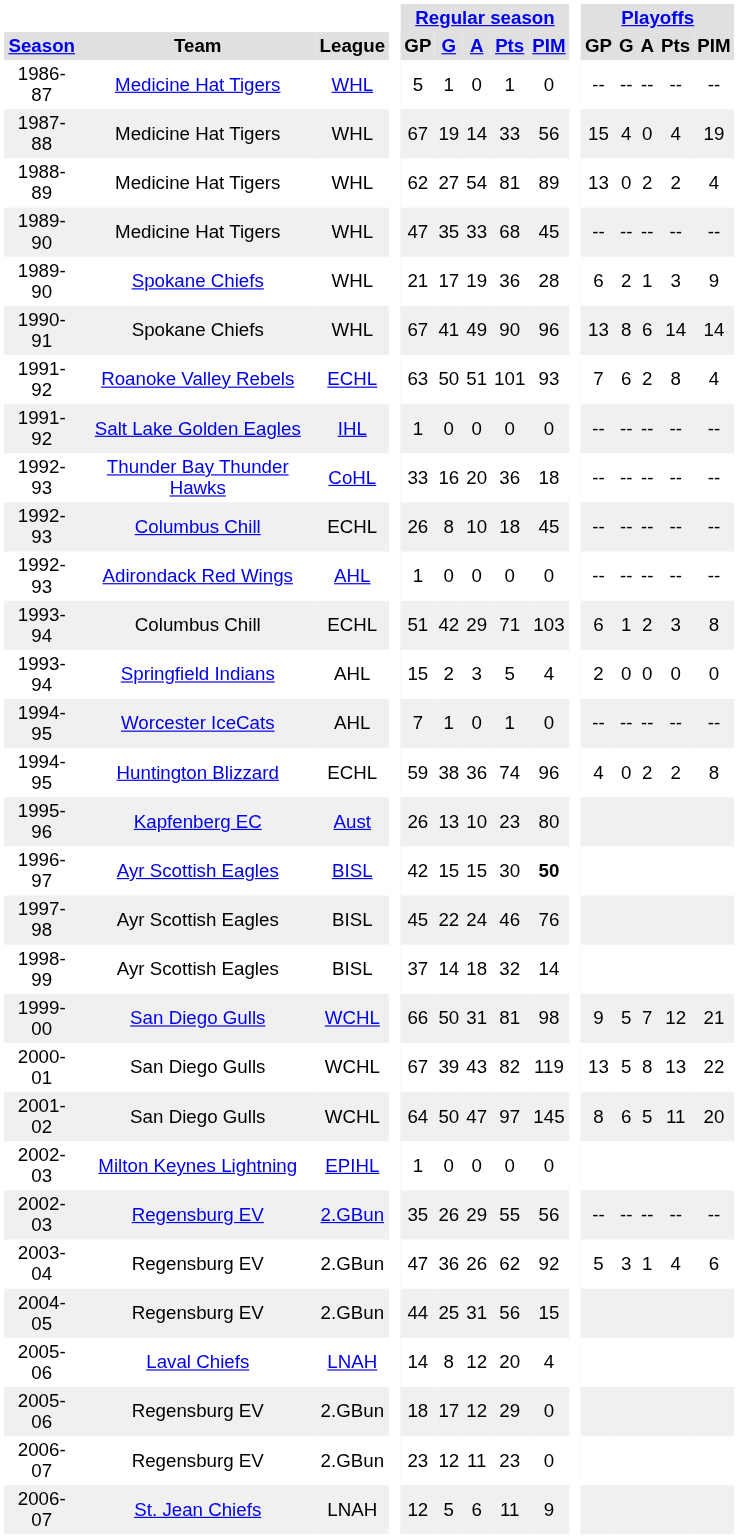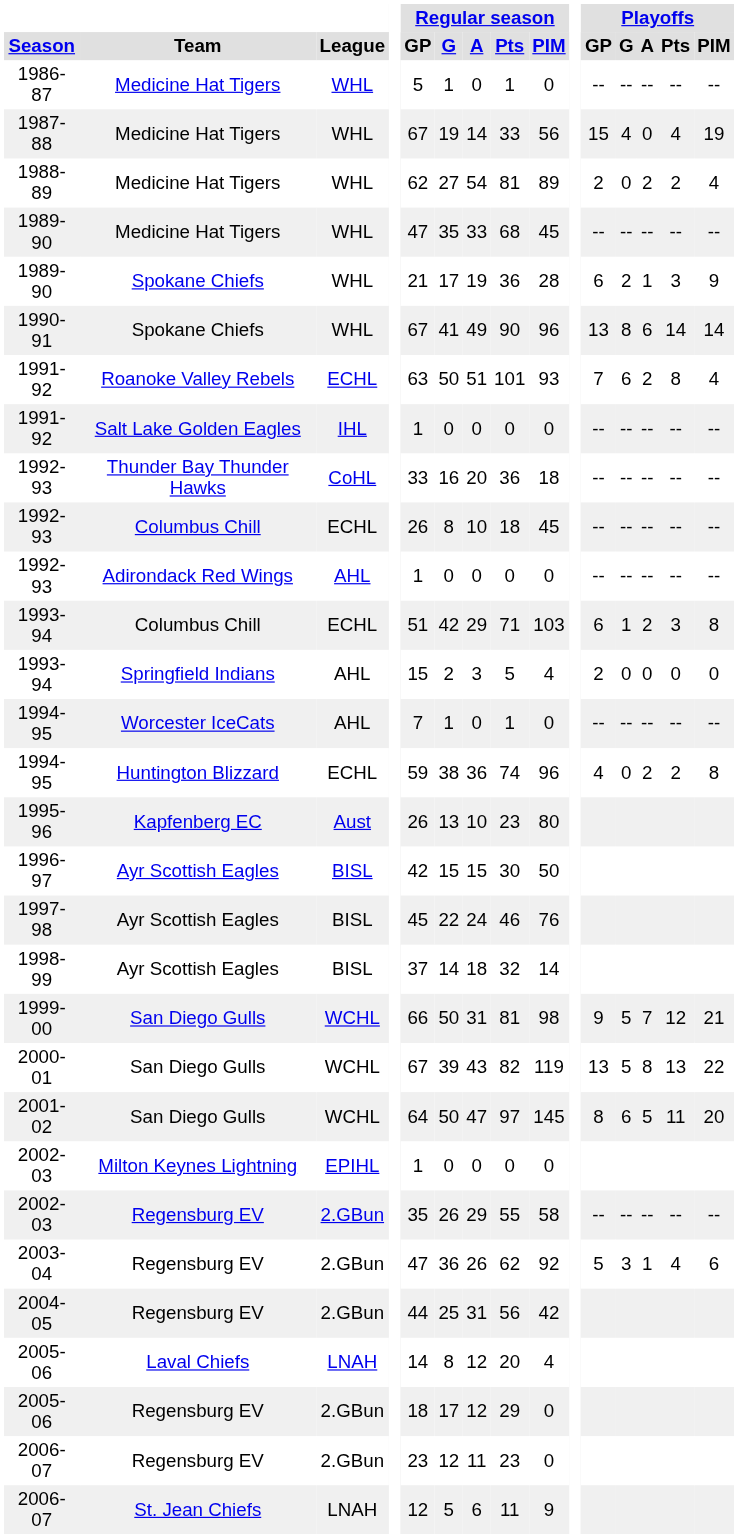 <table BORDER="0" CELLPADDING="3" CELLSPACING="0" ID="Table3">
 <tr ALIGN="center" bgcolor="#e0e0e0">
 <th ALIGN="center" colspan="3" bgcolor="#ffffff"> </th>
 <th ALIGN="center" rowspan="99" bgcolor="#ffffff"> </th>
 <th ALIGN="center" colspan="5"><a href='#'>Regular season</a></th>
 <th ALIGN="center" rowspan="99" bgcolor="#ffffff"> </th>
 <th ALIGN="center" colspan="5"><a href='#'>Playoffs</a></th>
 </tr>
 <tr ALIGN="center" bgcolor="#e0e0e0">
 <th ALIGN="center"><a href='#'>Season</a></th>
 <th ALIGN="center">Team</th>
 <th ALIGN="center">League</th>
 <th ALIGN="center">GP</th>
 <th ALIGN="center"><a href='#'>G</a></th>
 <th ALIGN="center"><a href='#'>A</a></th>
 <th ALIGN="center"><a href='#'>Pts</a></th>
 <th ALIGN="center"><a href='#'>PIM</a></th>
 <th ALIGN="center">GP</th>
 <th ALIGN="center">G</th>
 <th ALIGN="center">A</th>
 <th ALIGN="center">Pts</th>
 <th ALIGN="center">PIM</th>
 </tr>
 <tr ALIGN="center">
 <td>1986-87</td>
 <td><a href='#'>Medicine Hat Tigers</a></td>
 <td><a href='#'>WHL</a></td>
 <td>5</td>
 <td>1</td>
 <td>0</td>
 <td>1</td>
 <td>0</td>
 <td>--</td>
 <td>--</td>
 <td>--</td>
 <td>--</td>
 <td>--</td>
 </tr>
 <tr ALIGN="center" bgcolor="#f0f0f0">
 <td>1987-88</td>
 <td>Medicine Hat Tigers</td>
 <td>WHL</td>
 <td>67</td>
 <td>19</td>
 <td>14</td>
 <td>33</td>
 <td>56</td>
 <td>15</td>
 <td>4</td>
 <td>0</td>
 <td>4</td>
 <td>19</td>
 </tr>
 <tr ALIGN="center">
 <td>1988-89</td>
 <td>Medicine Hat Tigers</td>
 <td>WHL</td>
 <td>62</td>
 <td>27</td>
 <td>54</td>
 <td>81</td>
 <td>89</td>
-<td>13</td>
+<td>2</td>
 <td>0</td>
 <td>2</td>
 <td>2</td>
 <td>4</td>
 </tr>
 <tr ALIGN="center" bgcolor="#f0f0f0">
 <td>1989-90</td>
 <td>Medicine Hat Tigers</td>
 <td>WHL</td>
 <td>47</td>
 <td>35</td>
 <td>33</td>
 <td>68</td>
 <td>45</td>
 <td>--</td>
 <td>--</td>
 <td>--</td>
 <td>--</td>
 <td>--</td>
 </tr>
 <tr ALIGN="center">
 <td>1989-90</td>
 <td><a href='#'>Spokane Chiefs</a></td>
 <td>WHL</td>
 <td>21</td>
 <td>17</td>
 <td>19</td>
 <td>36</td>
 <td>28</td>
 <td>6</td>
 <td>2</td>
 <td>1</td>
 <td>3</td>
 <td>9</td>
 </tr>
 <tr ALIGN="center" bgcolor="#f0f0f0">
 <td>1990-91</td>
 <td>Spokane Chiefs</td>
 <td>WHL</td>
 <td>67</td>
 <td>41</td>
 <td>49</td>
 <td>90</td>
 <td>96</td>
 <td>13</td>
 <td>8</td>
 <td>6</td>
 <td>14</td>
 <td>14</td>
 </tr>
 <tr ALIGN="center">
 <td>1991-92</td>
 <td><a href='#'>Roanoke Valley Rebels</a></td>
 <td><a href='#'>ECHL</a></td>
 <td>63</td>
 <td>50</td>
 <td>51</td>
 <td>101</td>
 <td>93</td>
 <td>7</td>
 <td>6</td>
 <td>2</td>
 <td>8</td>
 <td>4</td>
 </tr>
 <tr ALIGN="center" bgcolor="#f0f0f0">
 <td>1991-92</td>
 <td><a href='#'>Salt Lake Golden Eagles</a></td>
 <td><a href='#'>IHL</a></td>
 <td>1</td>
 <td>0</td>
 <td>0</td>
 <td>0</td>
 <td>0</td>
 <td>--</td>
 <td>--</td>
 <td>--</td>
 <td>--</td>
 <td>--</td>
 </tr>
 <tr ALIGN="center">
 <td>1992-93</td>
 <td><a href='#'>Thunder Bay Thunder Hawks</a></td>
 <td><a href='#'>CoHL</a></td>
 <td>33</td>
 <td>16</td>
 <td>20</td>
 <td>36</td>
 <td>18</td>
 <td>--</td>
 <td>--</td>
 <td>--</td>
 <td>--</td>
 <td>--</td>
 </tr>
 <tr ALIGN="center" bgcolor="#f0f0f0">
 <td>1992-93</td>
 <td><a href='#'>Columbus Chill</a></td>
 <td>ECHL</td>
 <td>26</td>
 <td>8</td>
 <td>10</td>
 <td>18</td>
 <td>45</td>
 <td>--</td>
 <td>--</td>
 <td>--</td>
 <td>--</td>
 <td>--</td>
 </tr>
 <tr ALIGN="center">
 <td>1992-93</td>
 <td><a href='#'>Adirondack Red Wings</a></td>
 <td><a href='#'>AHL</a></td>
 <td>1</td>
 <td>0</td>
 <td>0</td>
 <td>0</td>
 <td>0</td>
 <td>--</td>
 <td>--</td>
 <td>--</td>
 <td>--</td>
 <td>--</td>
 </tr>
 <tr ALIGN="center" bgcolor="#f0f0f0">
 <td>1993-94</td>
 <td>Columbus Chill</td>
 <td>ECHL</td>
 <td>51</td>
 <td>42</td>
 <td>29</td>
 <td>71</td>
 <td>103</td>
 <td>6</td>
 <td>1</td>
 <td>2</td>
 <td>3</td>
 <td>8</td>
 </tr>
 <tr ALIGN="center">
 <td>1993-94</td>
 <td><a href='#'>Springfield Indians</a></td>
 <td>AHL</td>
 <td>15</td>
 <td>2</td>
 <td>3</td>
 <td>5</td>
 <td>4</td>
 <td>2</td>
 <td>0</td>
 <td>0</td>
 <td>0</td>
 <td>0</td>
 </tr>
 <tr ALIGN="center" bgcolor="#f0f0f0">
 <td>1994-95</td>
 <td><a href='#'>Worcester IceCats</a></td>
 <td>AHL</td>
 <td>7</td>
 <td>1</td>
 <td>0</td>
 <td>1</td>
 <td>0</td>
 <td>--</td>
 <td>--</td>
 <td>--</td>
 <td>--</td>
 <td>--</td>
 </tr>
 <tr ALIGN="center">
 <td>1994-95</td>
 <td><a href='#'>Huntington Blizzard</a></td>
 <td>ECHL</td>
 <td>59</td>
 <td>38</td>
 <td>36</td>
 <td>74</td>
 <td>96</td>
 <td>4</td>
 <td>0</td>
 <td>2</td>
 <td>2</td>
 <td>8</td>
 </tr>
 <tr ALIGN="center" bgcolor="#f0f0f0">
 <td>1995-96</td>
 <td><a href='#'>Kapfenberg EC</a></td>
 <td><a href='#'>Aust</a></td>
 <td>26</td>
 <td>13</td>
 <td>10</td>
 <td>23</td>
 <td>80</td>
 <td></td>
 <td></td>
 <td></td>
 <td></td>
 <td></td>
 </tr>
 <tr ALIGN="center">
 <td>1996-97</td>
 <td><a href='#'>Ayr Scottish Eagles</a></td>
 <td><a href='#'>BISL</a></td>
 <td>42</td>
 <td>15</td>
 <td>15</td>
 <td>30</td>
-<td><strong>50</strong></td>
+<td>50</td>
 <td></td>
 <td></td>
 <td></td>
 <td></td>
 <td></td>
 </tr>
 <tr ALIGN="center" bgcolor="#f0f0f0">
 <td>1997-98</td>
 <td>Ayr Scottish Eagles</td>
 <td>BISL</td>
 <td>45</td>
 <td>22</td>
 <td>24</td>
 <td>46</td>
 <td>76</td>
 <td></td>
 <td></td>
 <td></td>
 <td></td>
 <td></td>
 </tr>
 <tr ALIGN="center">
 <td>1998-99</td>
 <td>Ayr Scottish Eagles</td>
 <td>BISL</td>
 <td>37</td>
 <td>14</td>
 <td>18</td>
 <td>32</td>
 <td>14</td>
 <td></td>
 <td></td>
 <td></td>
 <td></td>
 <td></td>
 </tr>
 <tr ALIGN="center" bgcolor="#f0f0f0">
 <td>1999-00</td>
 <td><a href='#'>San Diego Gulls</a></td>
 <td><a href='#'>WCHL</a></td>
 <td>66</td>
 <td>50</td>
 <td>31</td>
 <td>81</td>
 <td>98</td>
 <td>9</td>
 <td>5</td>
 <td>7</td>
 <td>12</td>
 <td>21</td>
 </tr>
 <tr ALIGN="center">
 <td>2000-01</td>
 <td>San Diego Gulls</td>
 <td>WCHL</td>
 <td>67</td>
 <td>39</td>
 <td>43</td>
 <td>82</td>
 <td>119</td>
 <td>13</td>
 <td>5</td>
 <td>8</td>
 <td>13</td>
 <td>22</td>
 </tr>
 <tr ALIGN="center" bgcolor="#f0f0f0">
 <td>2001-02</td>
 <td>San Diego Gulls</td>
 <td>WCHL</td>
 <td>64</td>
 <td>50</td>
 <td>47</td>
 <td>97</td>
 <td>145</td>
 <td>8</td>
 <td>6</td>
 <td>5</td>
 <td>11</td>
 <td>20</td>
 </tr>
 <tr ALIGN="center">
 <td>2002-03</td>
 <td><a href='#'>Milton Keynes Lightning</a></td>
 <td><a href='#'>EPIHL</a></td>
 <td>1</td>
 <td>0</td>
 <td>0</td>
 <td>0</td>
 <td>0</td>
 <td></td>
 <td></td>
 <td></td>
 <td></td>
 <td></td>
 </tr>
 <tr ALIGN="center" bgcolor="#f0f0f0">
 <td>2002-03</td>
 <td><a href='#'>Regensburg EV</a></td>
 <td><a href='#'>2.GBun</a></td>
 <td>35</td>
 <td>26</td>
 <td>29</td>
 <td>55</td>
-<td>56</td>
+<td>58</td>
 <td>--</td>
 <td>--</td>
 <td>--</td>
 <td>--</td>
 <td>--</td>
 </tr>
 <tr ALIGN="center">
 <td>2003-04</td>
 <td>Regensburg EV</td>
 <td>2.GBun</td>
 <td>47</td>
 <td>36</td>
 <td>26</td>
 <td>62</td>
 <td>92</td>
 <td>5</td>
 <td>3</td>
 <td>1</td>
 <td>4</td>
 <td>6</td>
 </tr>
 <tr ALIGN="center" bgcolor="#f0f0f0">
 <td>2004-05</td>
 <td>Regensburg EV</td>
 <td>2.GBun</td>
 <td>44</td>
 <td>25</td>
 <td>31</td>
 <td>56</td>
-<td>15</td>
+<td>42</td>
 <td></td>
 <td></td>
 <td></td>
 <td></td>
 <td></td>
 </tr>
 <tr ALIGN="center">
 <td>2005-06</td>
 <td><a href='#'>Laval Chiefs</a></td>
 <td><a href='#'>LNAH</a></td>
 <td>14</td>
 <td>8</td>
 <td>12</td>
 <td>20</td>
 <td>4</td>
 <td></td>
 <td></td>
 <td></td>
 <td></td>
 <td></td>
 </tr>
 <tr ALIGN="center" bgcolor="#f0f0f0">
 <td>2005-06</td>
 <td>Regensburg EV</td>
 <td>2.GBun</td>
 <td>18</td>
 <td>17</td>
 <td>12</td>
 <td>29</td>
 <td>0</td>
 <td></td>
 <td></td>
 <td></td>
 <td></td>
 <td></td>
 </tr>
 <tr ALIGN="center">
 <td>2006-07</td>
 <td>Regensburg EV</td>
 <td>2.GBun</td>
 <td>23</td>
 <td>12</td>
 <td>11</td>
 <td>23</td>
 <td>0</td>
 <td></td>
 <td></td>
 <td></td>
 <td></td>
 <td></td>
 </tr>
 <tr ALIGN="center" bgcolor="#f0f0f0">
 <td>2006-07</td>
 <td><a href='#'>St. Jean Chiefs</a></td>
 <td>LNAH</td>
 <td>12</td>
 <td>5</td>
 <td>6</td>
 <td>11</td>
 <td>9</td>
 <td></td>
 <td></td>
 <td></td>
 <td></td>
 <td></td>
 </tr>
 </table>
